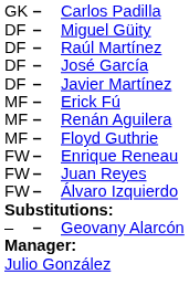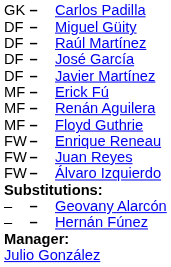 <table style = "font-size: 90%" cellspacing = "0" cellpadding = "0">
 <tr>
 <td colspan = 4></td>
 </tr>
 <tr>
 <th width = "25"></th>
 <th width = "25"></th>
 </tr>
 <tr>
 <td>GK</td>
 <td><strong>–</strong></td>
 <td> <a href='#'>Carlos Padilla</a></td>
 </tr>
 <tr>
 <td>DF</td>
 <td><strong>–</strong></td>
 <td> <a href='#'>Miguel Güity</a></td>
 </tr>
 <tr>
 <td>DF</td>
 <td><strong>–</strong></td>
 <td> <a href='#'>Raúl Martínez</a></td>
 </tr>
 <tr>
 <td>DF</td>
 <td><strong>–</strong></td>
 <td> <a href='#'>José García</a></td>
 </tr>
 <tr>
 <td>DF</td>
 <td><strong>–</strong></td>
 <td> <a href='#'>Javier Martínez</a></td>
 </tr>
 <tr>
 <td>MF</td>
 <td><strong>–</strong></td>
 <td> <a href='#'>Erick Fú</a></td>
 </tr>
 <tr>
 <td>MF</td>
 <td><strong>–</strong></td>
 <td> <a href='#'>Renán Aguilera</a></td>
 </tr>
 <tr>
 <td>MF</td>
 <td><strong>–</strong></td>
 <td> <a href='#'>Floyd Guthrie</a></td>
 <td></td>
 <td></td>
 </tr>
 <tr>
 <td>FW</td>
 <td><strong>–</strong></td>
 <td> <a href='#'>Enrique Reneau</a></td>
 </tr>
 <tr>
 <td>FW</td>
 <td><strong>–</strong></td>
 <td> <a href='#'>Juan Reyes</a></td>
 </tr>
 <tr>
 <td>FW</td>
 <td><strong>–</strong></td>
 <td> <a href='#'>Álvaro Izquierdo</a></td>
 <td></td>
 <td></td>
 </tr>
 <tr>
 <td colspan = 3><strong>Substitutions:</strong></td>
 </tr>
 <tr>
 <td>–</td>
 <td><strong>–</strong></td>
 <td> <a href='#'>Geovany Alarcón</a></td>
 <td></td>
 <td></td>
 </tr>
 <tr>
+<td>–</td>
+<td><strong>–</strong></td>
+<td> <a href='#'>Hernán Fúnez</a></td>
+<td></td>
+<td></td>
+</tr>
+<tr>
 <td colspan = 3><strong>Manager:</strong></td>
 </tr>
 <tr>
 <td colspan = 3> <a href='#'>Julio González</a></td>
 </tr>
 </table>
